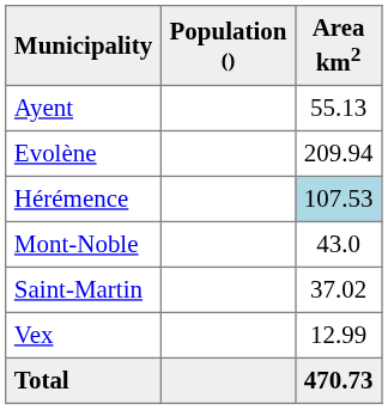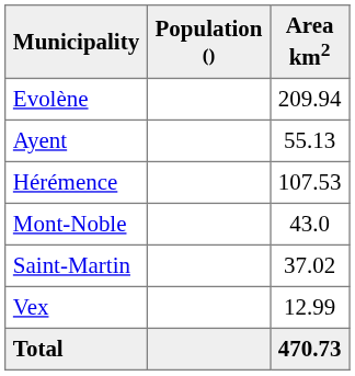 <table border="1" cellpadding="5" cellspacing="0"  style="border-collapse:collapse;">
 <tr>
 <th style="text-align:left; background:#efefef;"><strong>Municipality</strong></th>
 <th style="text-align:center; background:#efefef;"><strong>Population</strong><br><small>()</small></th>
 <th style="text-align:center; background:#efefef;"><strong>Area <br>km<sup>2</sup></strong></th>
 </tr>
 <tr>
+<td><a href='#'>Evolène</a></td>
+<td style="text-align:center;"></td>
+<td style="text-align:center;">209.94</td>
+</tr>
+<tr>
 <td><a href='#'>Ayent</a></td>
 <td style="text-align:center;"></td>
 <td style="text-align:center;">55.13</td>
 </tr>
 <tr>
-<td><a href='#'>Evolène</a></td>
-<td style="text-align:center;"></td>
-<td style="text-align:center;">209.94</td>
-</tr>
-<tr>
 <td><a href='#'>Hérémence</a></td>
 <td style="text-align:center;"></td>
-<td style="background: lightblue; text-align:center;">107.53</td>
+<td style="text-align:center;">107.53</td>
 </tr>
 <tr>
 <td><a href='#'>Mont-Noble</a></td>
 <td style="text-align:center;"></td>
 <td style="text-align:center;">43.0</td>
 </tr>
 <tr>
 <td><a href='#'>Saint-Martin</a></td>
 <td style="text-align:center;"></td>
 <td style="text-align:center;">37.02</td>
 </tr>
 <tr>
 <td><a href='#'>Vex</a></td>
 <td style="text-align:center;"></td>
 <td style="text-align:center;">12.99</td>
 </tr>
 <tr>
 <td style="background:#efefef;"><strong>Total</strong></td>
 <td style="background:#efefef; text-align:center;"></td>
 <td style="background:#efefef; text-align:center;"><strong>470.73</strong></td>
 </tr>
 </table>
